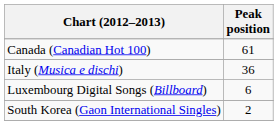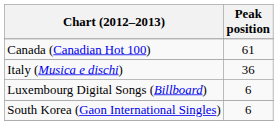 <table class="wikitable sortable">
 <tr>
 <th>Chart (2012–2013)</th>
 <th>Peak<br>position</th>
 </tr>
 <tr>
 </tr>
 <tr>
 </tr>
 <tr>
 </tr>
 <tr>
 </tr>
 <tr>
 <td>Canada (<a href='#'>Canadian Hot 100</a>)</td>
 <td style="text-align:center;">61</td>
 </tr>
 <tr>
 </tr>
 <tr>
 </tr>
 <tr>
 </tr>
 <tr>
 </tr>
 <tr>
 </tr>
 <tr>
 </tr>
 <tr>
 </tr>
 <tr>
 </tr>
 <tr>
 <td>Italy (<em><a href='#'>Musica e dischi</a></em>)</td>
 <td style="text-align:center;">36</td>
 </tr>
 <tr>
 <td>Luxembourg Digital Songs (<em><a href='#'>Billboard</a></em>)</td>
 <td style="text-align:center;">6</td>
 </tr>
 <tr>
 </tr>
 <tr>
 </tr>
 <tr>
 </tr>
 <tr>
 </tr>
 <tr>
 </tr>
 <tr>
 </tr>
 <tr>
 </tr>
 <tr>
 <td>South Korea (<a href='#'>Gaon International Singles</a>)</td>
-<td style="text-align:center;">2</td>
+<td style="text-align:center;">6</td>
 </tr>
 <tr>
 </tr>
 <tr>
 </tr>
 <tr>
 </tr>
 <tr>
 </tr>
 <tr>
 </tr>
 <tr>
 </tr>
 <tr>
 </tr>
 <tr>
 </tr>
 </table>
